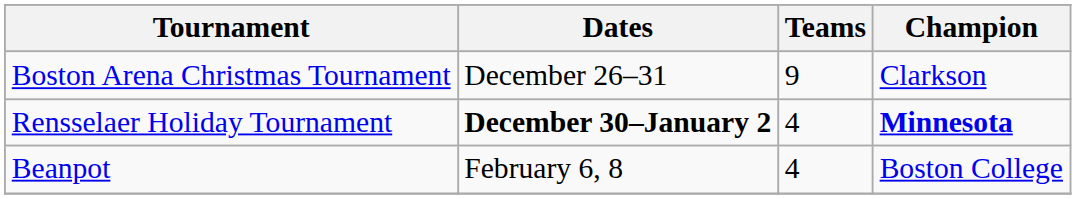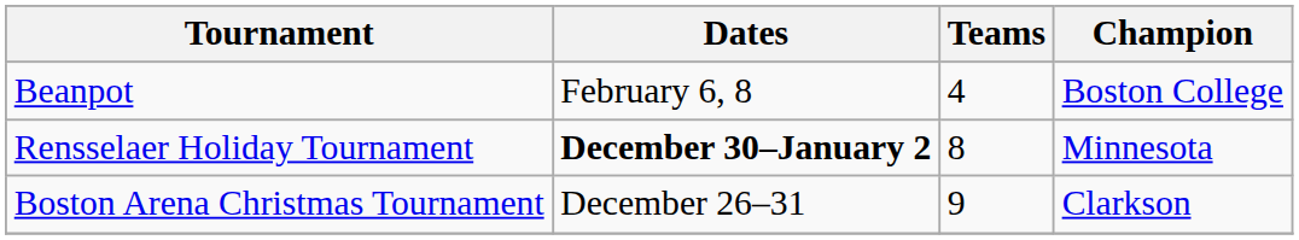 <table class="wikitable">
 <tr>
 <th>Tournament</th>
 <th>Dates</th>
 <th>Teams</th>
 <th>Champion</th>
 </tr>
 <tr>
+<td><a href='#'>Beanpot</a></td>
+<td>February 6, 8</td>
+<td>4</td>
+<td><a href='#'>Boston College</a></td>
+</tr>
+<tr>
+<td><a href='#'>Rensselaer Holiday Tournament</a></td>
+<td><strong>December 30–January 2</strong></td>
+<td>8</td>
+<td><a href='#'>Minnesota</a></td>
+</tr>
+<tr>
 <td><a href='#'>Boston Arena Christmas Tournament</a></td>
 <td>December 26–31</td>
 <td>9</td>
 <td><a href='#'>Clarkson</a></td>
 </tr>
 <tr>
-<td><a href='#'>Rensselaer Holiday Tournament</a></td>
-<td><strong>December 30–January 2</strong></td>
-<td>4</td>
-<td><strong><a href='#'>Minnesota</a></strong></td>
-</tr>
-<tr>
-<td><a href='#'>Beanpot</a></td>
-<td>February 6, 8</td>
-<td>4</td>
-<td><a href='#'>Boston College</a></td>
-</tr>
-<tr>
 </tr>
 </table>
